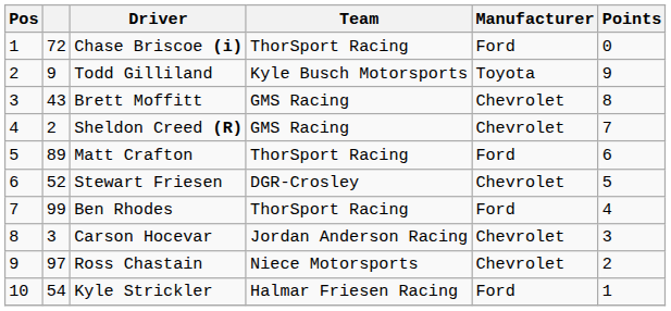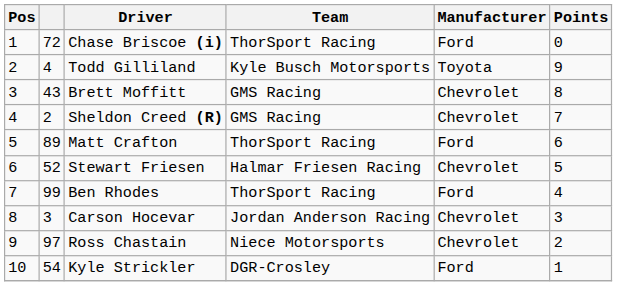 <table class="wikitable" style="font-size:98%">
 <tr>
 <th>Pos</th>
 <th></th>
 <th>Driver</th>
 <th>Team</th>
 <th>Manufacturer</th>
 <th>Points</th>
 </tr>
 <tr>
 <td>1</td>
 <td>72</td>
 <td>Chase Briscoe <strong>(i)</strong></td>
 <td>ThorSport Racing</td>
 <td>Ford</td>
 <td>0</td>
 </tr>
 <tr>
 <td>2</td>
-<td>9</td>
+<td>4</td>
 <td>Todd Gilliland</td>
 <td>Kyle Busch Motorsports</td>
 <td>Toyota</td>
 <td>9</td>
 </tr>
 <tr>
 <td>3</td>
 <td>43</td>
 <td>Brett Moffitt</td>
 <td>GMS Racing</td>
 <td>Chevrolet</td>
 <td>8</td>
 </tr>
 <tr>
 <td>4</td>
 <td>2</td>
 <td>Sheldon Creed <strong>(R)</strong></td>
 <td>GMS Racing</td>
 <td>Chevrolet</td>
 <td>7</td>
 </tr>
 <tr>
 <td>5</td>
 <td>89</td>
 <td>Matt Crafton</td>
 <td>ThorSport Racing</td>
 <td>Ford</td>
 <td>6</td>
 </tr>
 <tr>
 <td>6</td>
 <td>52</td>
 <td>Stewart Friesen</td>
-<td>DGR-Crosley</td>
+<td>Halmar Friesen Racing</td>
 <td>Chevrolet</td>
 <td>5</td>
 </tr>
 <tr>
 <td>7</td>
 <td>99</td>
 <td>Ben Rhodes</td>
 <td>ThorSport Racing</td>
 <td>Ford</td>
 <td>4</td>
 </tr>
 <tr>
 <td>8</td>
 <td>3</td>
 <td>Carson Hocevar</td>
 <td>Jordan Anderson Racing</td>
 <td>Chevrolet</td>
 <td>3</td>
 </tr>
 <tr>
 <td>9</td>
 <td>97</td>
 <td>Ross Chastain</td>
 <td>Niece Motorsports</td>
 <td>Chevrolet</td>
 <td>2</td>
 </tr>
 <tr>
 <td>10</td>
 <td>54</td>
 <td>Kyle Strickler</td>
-<td>Halmar Friesen Racing</td>
+<td>DGR-Crosley</td>
 <td>Ford</td>
 <td>1</td>
 </tr>
 <tr>
 </tr>
 </table>
